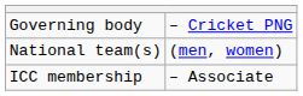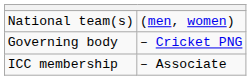 <table class="wikitable floatright">
 <tr>
 <th colspan="2"></th>
+</tr>
+<tr>
+<td>National team(s)</td>
+<td> (<a href='#'>men</a>, <a href='#'>women</a>)</td>
 </tr>
 <tr>
 <td>Governing body</td>
 <td> – <a href='#'>Cricket PNG</a></td>
 </tr>
 <tr>
-<td>National team(s)</td>
-<td> (<a href='#'>men</a>, <a href='#'>women</a>)</td>
-</tr>
-<tr>
 <td>ICC membership</td>
 <td> – Associate</td>
 </tr>
 </table>
